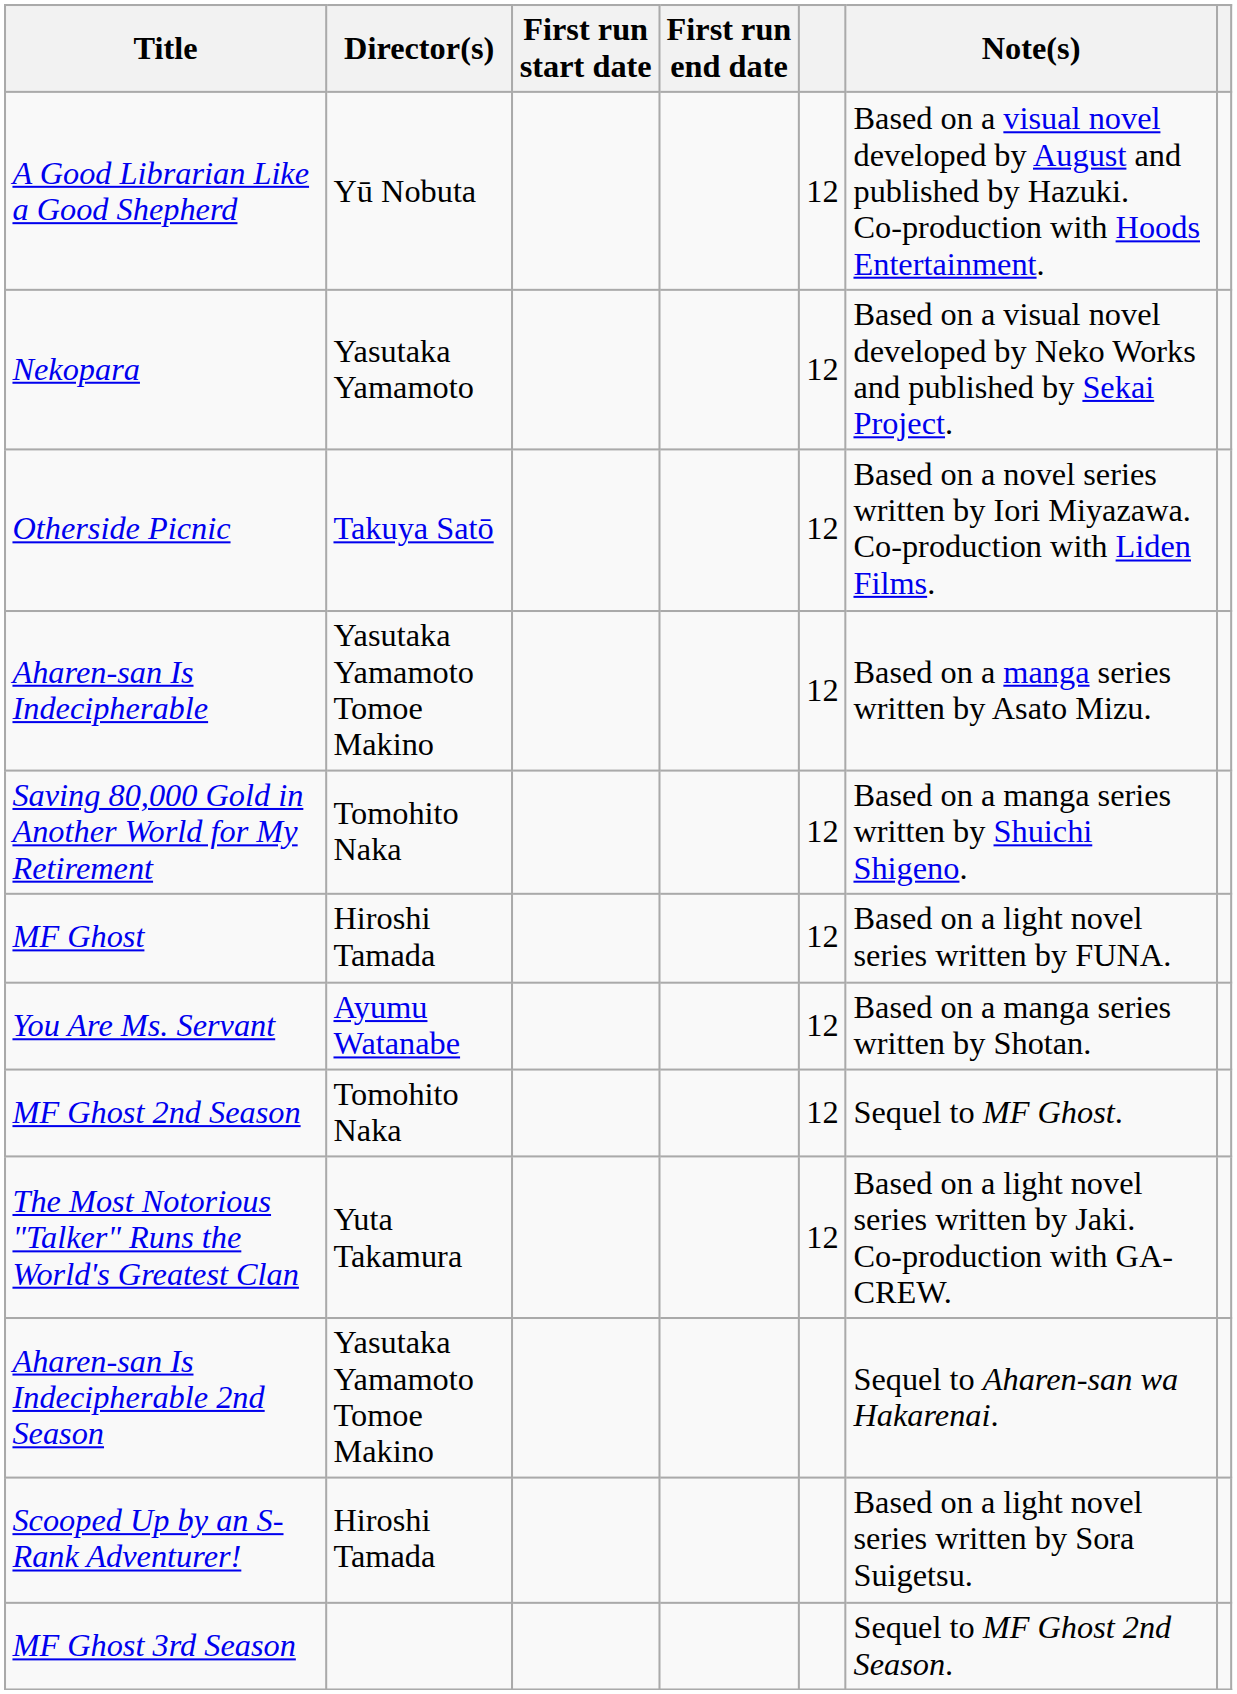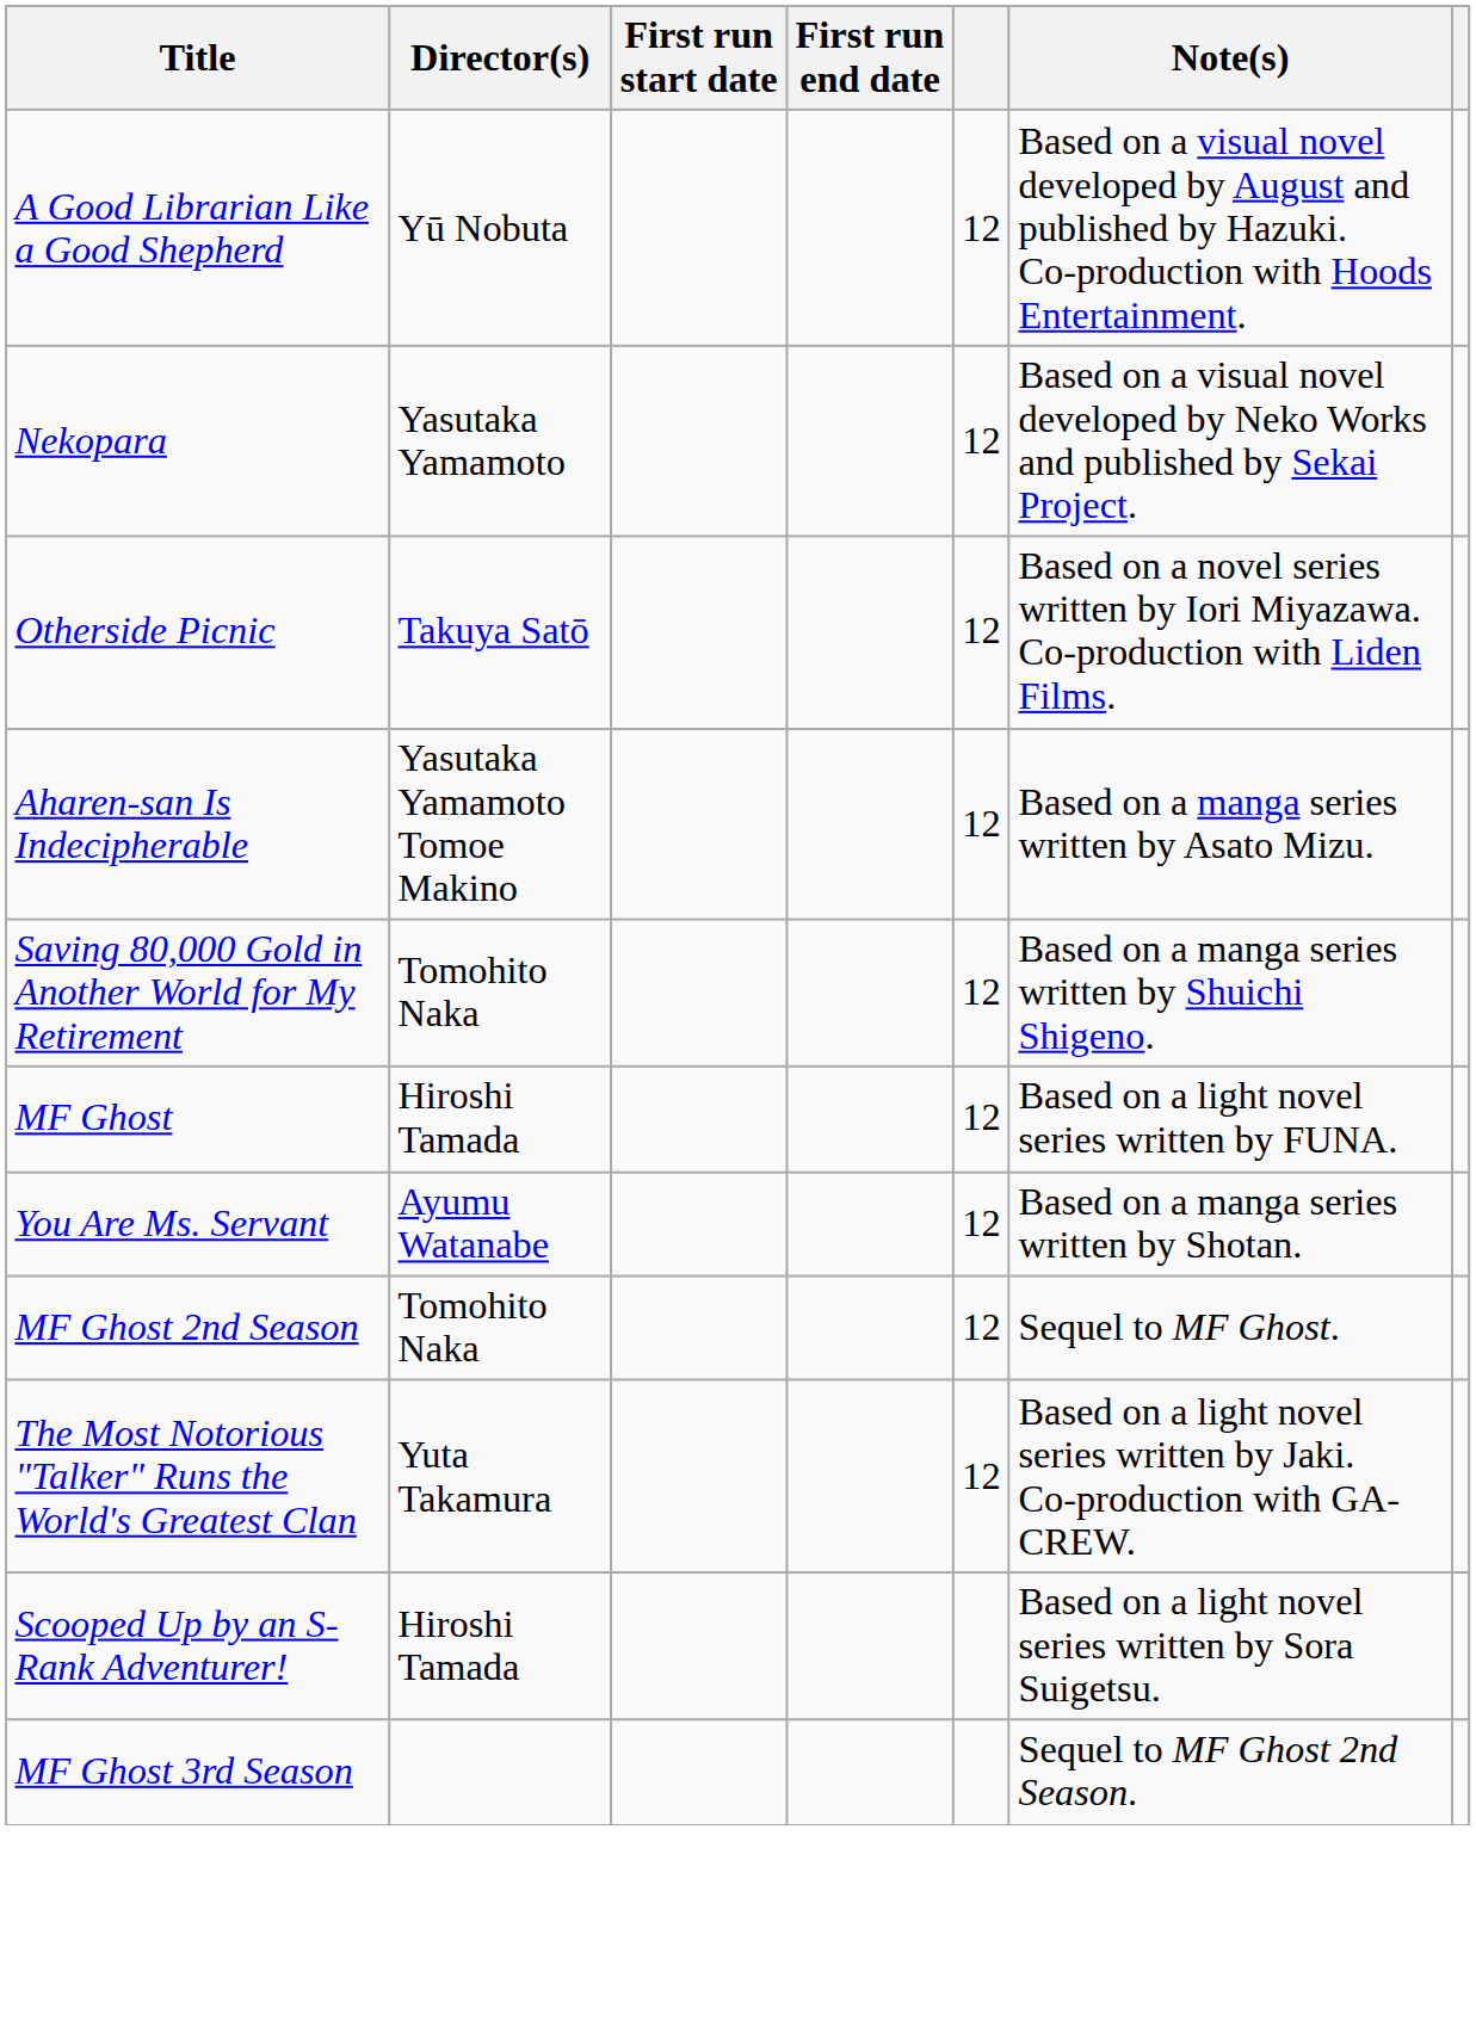 <table class="wikitable sortable">
 <tr>
 <th scope="col">Title</th>
 <th scope="col">Director(s)</th>
 <th scope="col" nowrap>First run<br>start date</th>
 <th scope="col" nowrap>First run<br>end date</th>
 <th scope="col" class="unsortable"></th>
 <th scope="col" class="unsortable">Note(s)</th>
 <th scope="col" class="unsortable"></th>
 </tr>
 <tr>
 <td><em><a href='#'>A Good Librarian Like a Good Shepherd</a></em></td>
 <td>Yū Nobuta</td>
 <td></td>
 <td></td>
 <td style="text-align:center">12</td>
 <td>Based on a <a href='#'>visual novel</a> developed by <a href='#'>August</a> and published by Hazuki.<br>Co-production with <a href='#'>Hoods Entertainment</a>.</td>
 <td style="text-align:center"></td>
 </tr>
 <tr>
 <td><em><a href='#'>Nekopara</a></em></td>
 <td>Yasutaka Yamamoto</td>
 <td></td>
 <td></td>
 <td style="text-align:center">12</td>
 <td>Based on a visual novel developed by Neko Works and published by <a href='#'>Sekai Project</a>.</td>
 <td style="text-align:center"></td>
 </tr>
 <tr>
 <td><em><a href='#'>Otherside Picnic</a></em></td>
 <td><a href='#'>Takuya Satō</a></td>
 <td></td>
 <td></td>
 <td style="text-align:center">12</td>
 <td>Based on a novel series written by Iori Miyazawa.<br>Co-production with <a href='#'>Liden Films</a>.</td>
 <td style="text-align:center"></td>
 </tr>
 <tr>
 <td><em><a href='#'>Aharen-san Is Indecipherable</a></em></td>
 <td>Yasutaka Yamamoto<br>Tomoe Makino</td>
 <td></td>
 <td></td>
 <td style="text-align:center">12</td>
 <td>Based on a <a href='#'>manga</a> series written by Asato Mizu.</td>
 <td style="text-align:center"></td>
 </tr>
 <tr>
 <td><em><a href='#'>Saving 80,000 Gold in Another World for My Retirement</a></em></td>
 <td>Tomohito Naka</td>
 <td></td>
 <td></td>
 <td style="text-align:center">12</td>
 <td>Based on a manga series written by <a href='#'>Shuichi Shigeno</a>.</td>
 <td style="text-align:center"></td>
 </tr>
 <tr>
 <td><em><a href='#'>MF Ghost</a></em></td>
 <td>Hiroshi Tamada</td>
 <td></td>
 <td></td>
 <td style="text-align:center">12</td>
 <td>Based on a light novel series written by FUNA.</td>
 <td style="text-align:center"></td>
 </tr>
 <tr>
 <td><em><a href='#'>You Are Ms. Servant</a></em></td>
 <td><a href='#'>Ayumu Watanabe</a></td>
 <td></td>
 <td></td>
 <td style="text-align:center">12</td>
 <td>Based on a manga series written by Shotan.</td>
 <td style="text-align:center"></td>
 </tr>
 <tr>
 <td><em><a href='#'>MF Ghost 2nd Season</a></em></td>
 <td>Tomohito Naka</td>
 <td></td>
 <td></td>
 <td style="text-align:center">12</td>
 <td>Sequel to <em>MF Ghost</em>.</td>
 <td style="text-align:center"></td>
 </tr>
 <tr>
 <td><em><a href='#'>The Most Notorious "Talker" Runs the World's Greatest Clan</a></em></td>
 <td>Yuta Takamura</td>
 <td></td>
 <td></td>
 <td style="text-align:center">12</td>
 <td>Based on a light novel series written by Jaki.<br>Co-production with GA-CREW.</td>
 <td style="text-align:center"></td>
 </tr>
 <tr>
-<td><em><a href='#'>Aharen-san Is Indecipherable 2nd Season</a></em></td>
-<td>Yasutaka Yamamoto<br>Tomoe Makino</td>
-<td></td>
-<td></td>
-<td style="text-align:center"></td>
-<td>Sequel to <em>Aharen-san wa Hakarenai</em>.</td>
-<td style="text-align:center"></td>
-</tr>
-<tr>
 <td><em><a href='#'>Scooped Up by an S-Rank Adventurer!</a></em></td>
 <td>Hiroshi Tamada</td>
 <td></td>
 <td></td>
 <td style="text-align:center"></td>
 <td>Based on a light novel series written by Sora Suigetsu.</td>
 <td style="text-align:center"></td>
 </tr>
 <tr>
 <td><em><a href='#'>MF Ghost 3rd Season</a></em></td>
 <td></td>
 <td></td>
 <td></td>
 <td style="text-align:center"></td>
 <td>Sequel to <em>MF Ghost 2nd Season</em>.</td>
 <td style="text-align:center"></td>
 </tr>
 <tr>
 </tr>
 </table>
